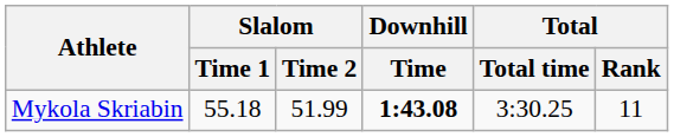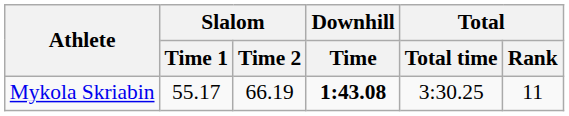 <table class="wikitable" style="font-size:90%">
 <tr>
 <th rowspan="2">Athlete</th>
 <th colspan="2">Slalom</th>
 <th>Downhill</th>
 <th colspan="2">Total</th>
 </tr>
 <tr>
 <th>Time 1</th>
 <th>Time 2</th>
 <th>Time</th>
 <th>Total time</th>
 <th>Rank</th>
 </tr>
 <tr>
 <td><a href='#'>Mykola Skriabin</a></td>
-<td align="center">55.18</td>
-<td align="center">51.99</td>
+<td align="center">55.17</td>
+<td align="center">66.19</td>
 <td align="center"><strong>1:43.08</strong></td>
 <td align="center">3:30.25</td>
 <td align="center">11</td>
 </tr>
 </table>
